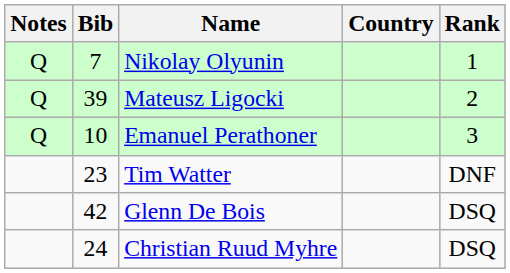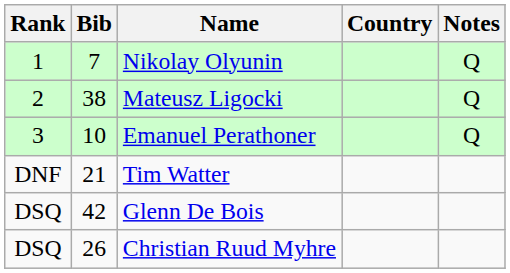 <table class="wikitable" style="text-align:center;">
 <tr>
-<th>Notes</th>
+<th>Rank</th>
 <th>Bib</th>
 <th>Name</th>
 <th>Country</th>
-<th>Rank</th>
+<th>Notes</th>
 </tr>
 <tr bgcolor="#ccffcc">
-<td>Q</td>
+<td>1</td>
 <td>7</td>
 <td align=left><a href='#'>Nikolay Olyunin</a></td>
 <td align=left></td>
-<td>1</td>
+<td>Q</td>
 </tr>
 <tr bgcolor="#ccffcc">
-<td>Q</td>
-<td>39</td>
+<td>2</td>
+<td>38</td>
 <td align=left><a href='#'>Mateusz Ligocki</a></td>
 <td align=left></td>
-<td>2</td>
+<td>Q</td>
 </tr>
 <tr bgcolor="#ccffcc">
-<td>Q</td>
+<td>3</td>
 <td>10</td>
 <td align=left><a href='#'>Emanuel Perathoner</a></td>
 <td align=left></td>
-<td>3</td>
+<td>Q</td>
 </tr>
 <tr>
-<td></td>
-<td>23</td>
+<td>DNF</td>
+<td>21</td>
 <td align=left><a href='#'>Tim Watter</a></td>
 <td align=left></td>
-<td>DNF</td>
+<td></td>
 </tr>
 <tr>
-<td></td>
+<td>DSQ</td>
 <td>42</td>
 <td align=left><a href='#'>Glenn De Bois</a></td>
 <td align=left></td>
-<td>DSQ</td>
+<td></td>
 </tr>
 <tr>
-<td></td>
-<td>24</td>
+<td>DSQ</td>
+<td>26</td>
 <td align=left><a href='#'>Christian Ruud Myhre</a></td>
 <td align=left></td>
-<td>DSQ</td>
+<td></td>
 </tr>
 </table>
